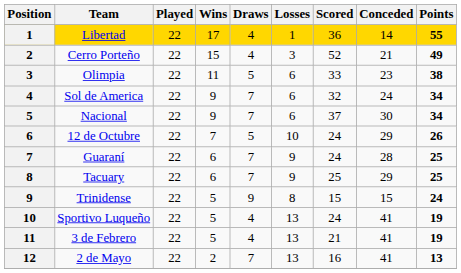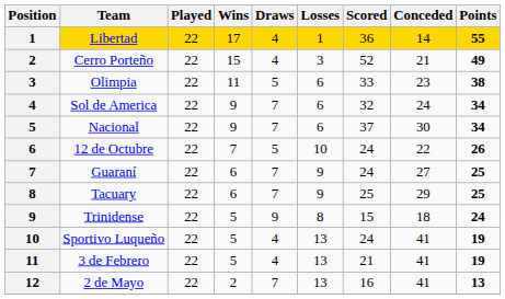 <table class="wikitable" style="text-align:center">
 <tr>
 <th>Position</th>
 <th>Team</th>
 <th>Played</th>
 <th>Wins</th>
 <th>Draws</th>
 <th>Losses</th>
 <th>Scored</th>
 <th>Conceded</th>
 <th>Points</th>
 </tr>
 <tr bgcolor="gold">
 <th>1</th>
 <td><a href='#'>Libertad</a></td>
 <td>22</td>
 <td>17</td>
 <td>4</td>
 <td>1</td>
 <td>36</td>
 <td>14</td>
 <td><strong>55</strong></td>
 </tr>
 <tr>
 <th>2</th>
 <td><a href='#'>Cerro Porteño</a></td>
 <td>22</td>
 <td>15</td>
 <td>4</td>
 <td>3</td>
 <td>52</td>
 <td>21</td>
 <td><strong>49</strong></td>
 </tr>
 <tr>
 <th>3</th>
 <td><a href='#'>Olimpia</a></td>
 <td>22</td>
 <td>11</td>
 <td>5</td>
 <td>6</td>
 <td>33</td>
 <td>23</td>
 <td><strong>38</strong></td>
 </tr>
 <tr>
 <th>4</th>
 <td><a href='#'>Sol de America</a></td>
 <td>22</td>
 <td>9</td>
 <td>7</td>
 <td>6</td>
 <td>32</td>
 <td>24</td>
 <td><strong>34</strong></td>
 </tr>
 <tr>
 <th>5</th>
 <td><a href='#'>Nacional</a></td>
 <td>22</td>
 <td>9</td>
 <td>7</td>
 <td>6</td>
 <td>37</td>
 <td>30</td>
 <td><strong>34</strong></td>
 </tr>
 <tr>
 <th>6</th>
 <td><a href='#'>12 de Octubre</a></td>
 <td>22</td>
 <td>7</td>
 <td>5</td>
 <td>10</td>
 <td>24</td>
-<td>29</td>
+<td>22</td>
 <td><strong>26</strong></td>
 </tr>
 <tr>
 <th>7</th>
 <td><a href='#'>Guaraní</a></td>
 <td>22</td>
 <td>6</td>
 <td>7</td>
 <td>9</td>
 <td>24</td>
-<td>28</td>
+<td>27</td>
 <td><strong>25</strong></td>
 </tr>
 <tr>
 <th>8</th>
 <td><a href='#'>Tacuary</a></td>
 <td>22</td>
 <td>6</td>
 <td>7</td>
 <td>9</td>
 <td>25</td>
 <td>29</td>
 <td><strong>25</strong></td>
 </tr>
 <tr>
 <th>9</th>
 <td><a href='#'>Trinidense</a></td>
 <td>22</td>
 <td>5</td>
 <td>9</td>
 <td>8</td>
 <td>15</td>
-<td>15</td>
+<td>18</td>
 <td><strong>24</strong></td>
 </tr>
 <tr>
 <th>10</th>
 <td><a href='#'>Sportivo Luqueño</a></td>
 <td>22</td>
 <td>5</td>
 <td>4</td>
 <td>13</td>
 <td>24</td>
 <td>41</td>
 <td><strong>19</strong></td>
 </tr>
 <tr>
 <th>11</th>
 <td><a href='#'>3 de Febrero</a></td>
 <td>22</td>
 <td>5</td>
 <td>4</td>
 <td>13</td>
 <td>21</td>
 <td>41</td>
 <td><strong>19</strong></td>
 </tr>
 <tr>
 <th>12</th>
 <td><a href='#'>2 de Mayo</a></td>
 <td>22</td>
 <td>2</td>
 <td>7</td>
 <td>13</td>
 <td>16</td>
 <td>41</td>
 <td><strong>13</strong></td>
 </tr>
 <tr>
 </tr>
 </table>
